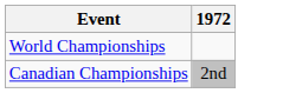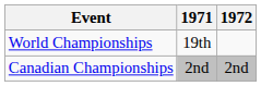 <table class="wikitable">
 <tr>
 <th>Event</th>
+<th>1971</th>
 <th>1972</th>
 </tr>
 <tr>
 <td><a href='#'>World Championships</a></td>
+<td align="center">19th</td>
 <td></td>
 </tr>
 <tr>
 <td><a href='#'>Canadian Championships</a></td>
 <td align="center" bgcolor="silver">2nd</td>
+<td align="center" bgcolor="silver">2nd</td>
 </tr>
 </table>
